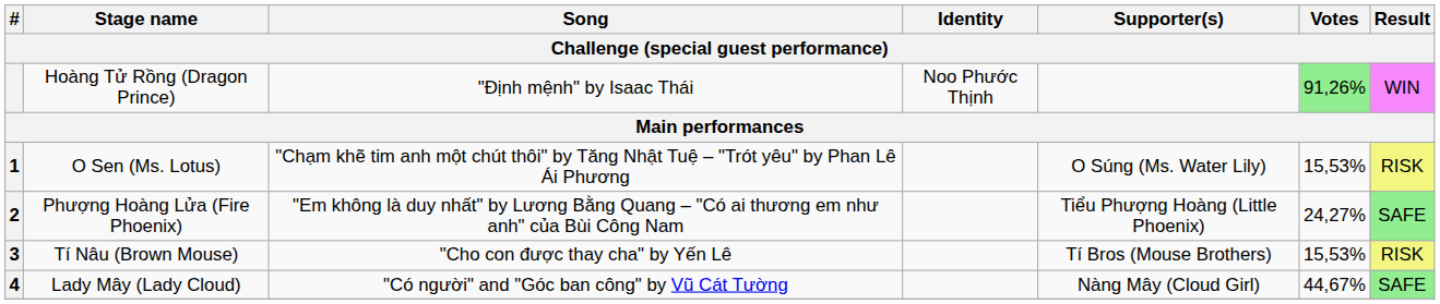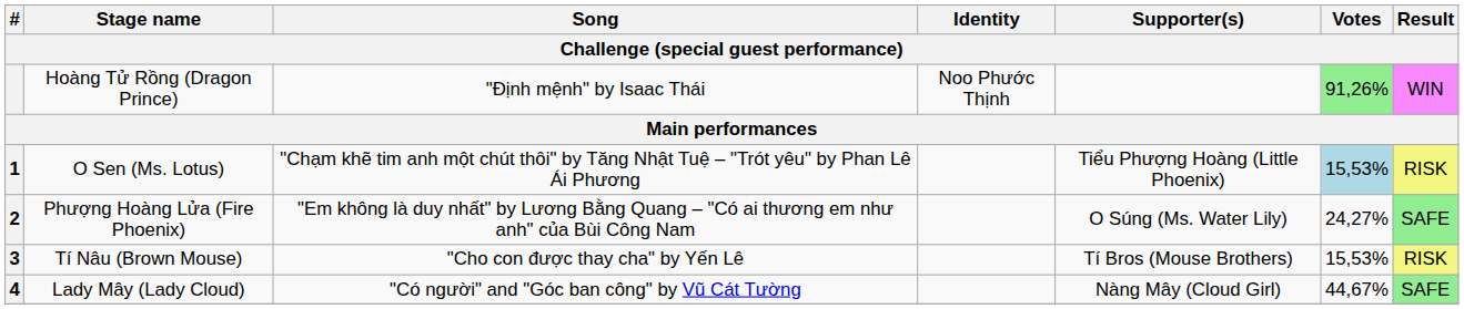 <table class="wikitable plainrowheaders" style="text-align: center;">
 <tr>
 <th>#</th>
 <th>Stage name</th>
 <th>Song</th>
 <th>Identity</th>
 <th>Supporter(s)</th>
 <th>Votes</th>
 <th>Result</th>
 </tr>
 <tr>
 <th colspan="7">Challenge (special guest performance)</th>
 </tr>
 <tr>
 <th></th>
 <td>Hoàng Tử Rồng (Dragon Prince)</td>
 <td>"Định mệnh" by Isaac Thái</td>
 <td>Noo Phước Thịnh</td>
 <td></td>
 <td style="background: lightgreen;">91,26%</td>
 <td bgcolor="#F888FD">WIN</td>
 </tr>
 <tr>
 <th colspan="7">Main performances</th>
 </tr>
 <tr>
 <th>1</th>
 <td>O Sen (Ms. Lotus)</td>
 <td>"Chạm khẽ tim anh một chút thôi" by Tăng Nhật Tuệ – "Trót yêu" by Phan Lê Ái Phương</td>
 <td></td>
-<td>O Súng (Ms. Water Lily)</td>
-<td>15,53%</td>
+<td>Tiểu Phượng Hoàng (Little Phoenix)</td>
+<td style="background: lightblue;">15,53%</td>
 <td bgcolor="#F3F781">RISK</td>
 </tr>
 <tr>
 <th>2</th>
 <td>Phượng Hoàng Lửa (Fire Phoenix)</td>
 <td>"Em không là duy nhất" by Lương Bằng Quang – "Có ai thương em như anh" của Bùi Công Nam</td>
 <td></td>
-<td>Tiểu Phượng Hoàng (Little Phoenix)</td>
+<td>O Súng (Ms. Water Lily)</td>
 <td>24,27%</td>
 <td bgcolor=lightgreen>SAFE</td>
 </tr>
 <tr>
 <th>3</th>
 <td>Tí Nâu (Brown Mouse)</td>
 <td>"Cho con được thay cha" by Yến Lê</td>
 <td></td>
 <td>Tí Bros (Mouse Brothers)</td>
 <td>15,53%</td>
 <td bgcolor="#F3F781">RISK</td>
 </tr>
 <tr>
 <th>4</th>
 <td>Lady Mây (Lady Cloud)</td>
 <td>"Có người" and "Góc ban công" by <a href='#'>Vũ Cát Tường</a></td>
 <td></td>
 <td>Nàng Mây (Cloud Girl)</td>
 <td>44,67%</td>
 <td bgcolor=lightgreen>SAFE</td>
 </tr>
 <tr>
 </tr>
 </table>
